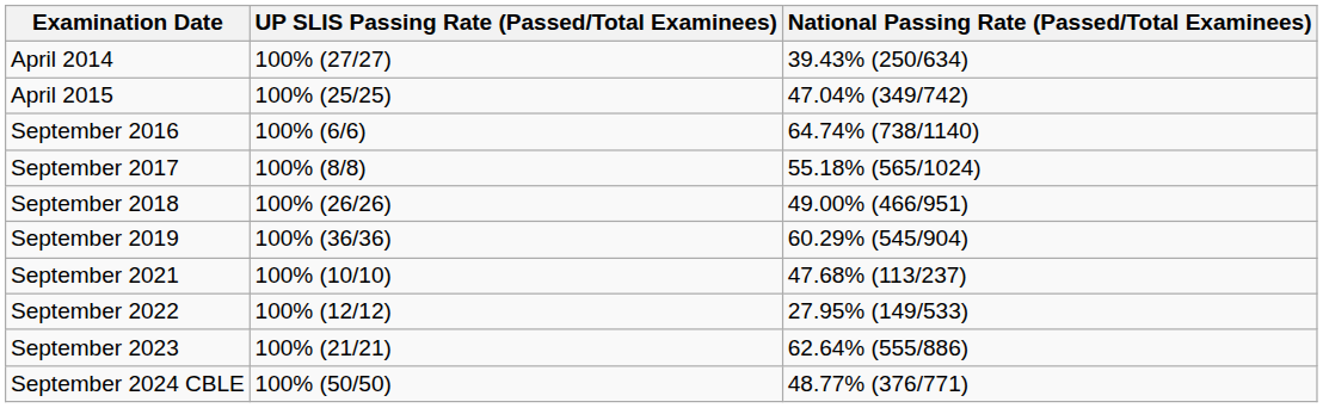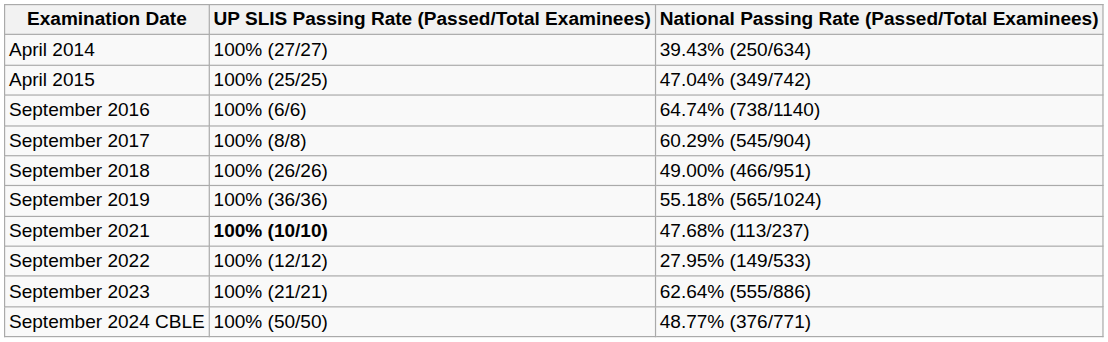 <table class="wikitable">
 <tr>
 <th>Examination Date</th>
 <th>UP SLIS Passing Rate (Passed/Total Examinees)</th>
 <th>National Passing Rate (Passed/Total Examinees)</th>
 </tr>
 <tr>
 <td>April 2014</td>
 <td>100% (27/27)</td>
 <td>39.43% (250/634) </td>
 </tr>
 <tr>
 <td>April 2015</td>
 <td>100% (25/25)</td>
 <td>47.04% (349/742) </td>
 </tr>
 <tr>
 <td>September 2016</td>
 <td>100% (6/6)</td>
 <td>64.74% (738/1140) </td>
 </tr>
 <tr>
 <td>September 2017</td>
 <td>100% (8/8)</td>
-<td>55.18% (565/1024) </td>
+<td>60.29% (545/904) </td>
 </tr>
 <tr>
 <td>September 2018</td>
 <td>100% (26/26)</td>
 <td>49.00% (466/951) </td>
 </tr>
 <tr>
 <td>September 2019</td>
 <td>100% (36/36)</td>
-<td>60.29% (545/904) </td>
+<td>55.18% (565/1024) </td>
 </tr>
 <tr>
 <td>September 2021</td>
-<td>100% (10/10)</td>
+<td><strong>100% (10/10)</strong></td>
 <td>47.68% (113/237) </td>
 </tr>
 <tr>
 <td>September 2022</td>
 <td>100% (12/12)</td>
 <td>27.95% (149/533) </td>
 </tr>
 <tr>
 <td>September 2023</td>
 <td>100% (21/21)</td>
 <td>62.64% (555/886) </td>
 </tr>
 <tr>
 <td>September 2024 CBLE</td>
 <td>100% (50/50)</td>
 <td>48.77% (376/771) </td>
 </tr>
 </table>
